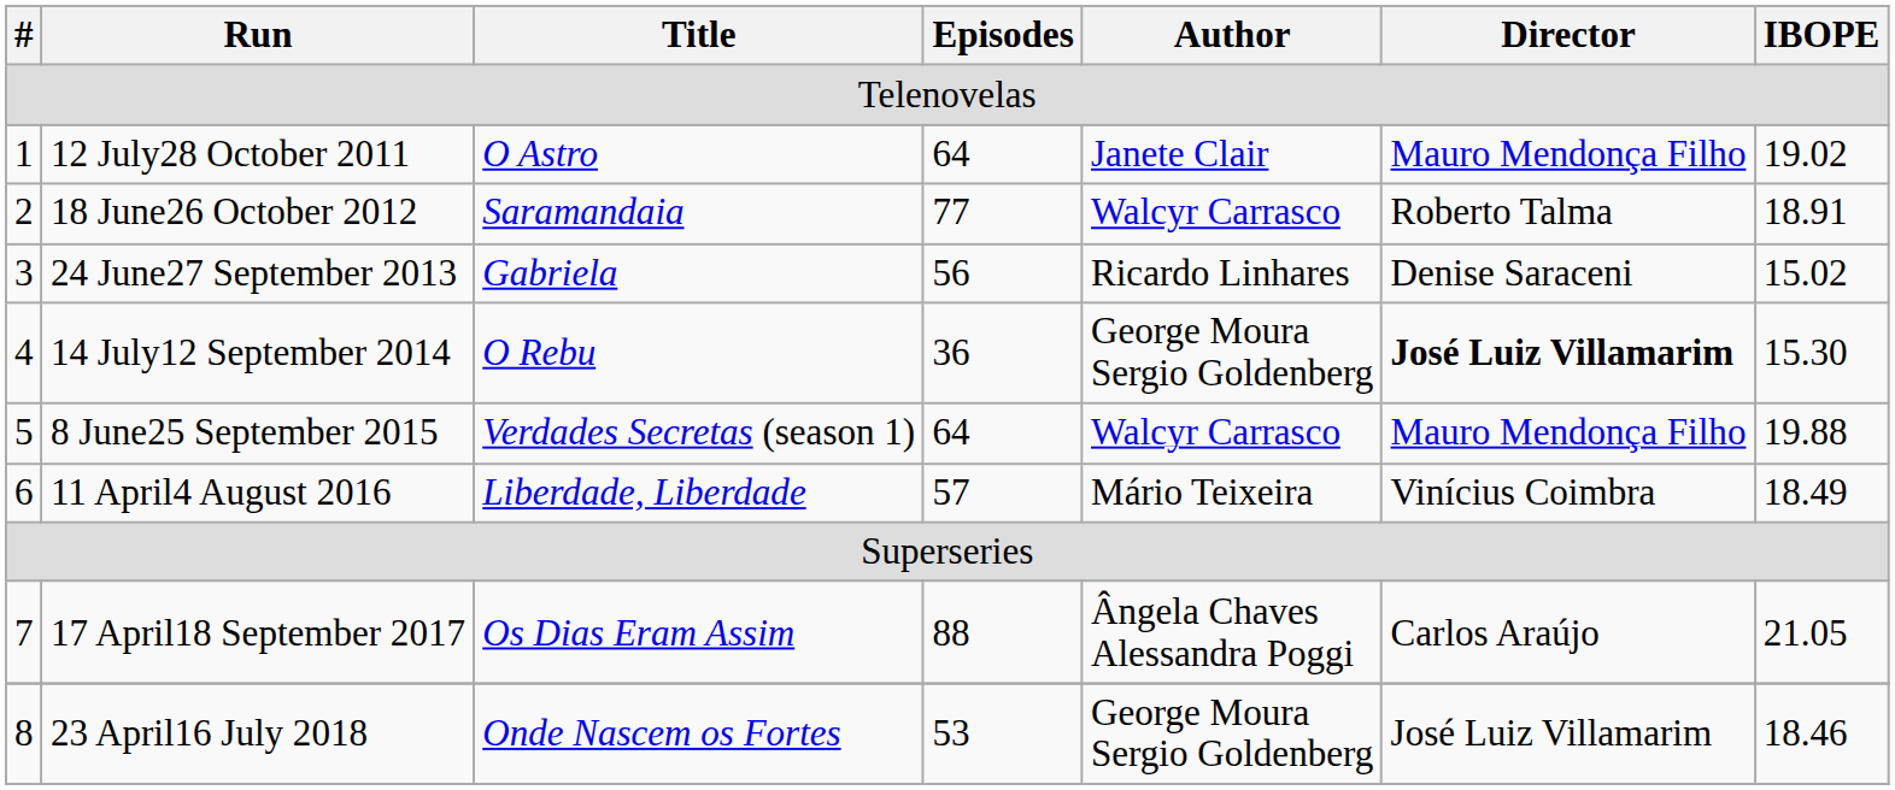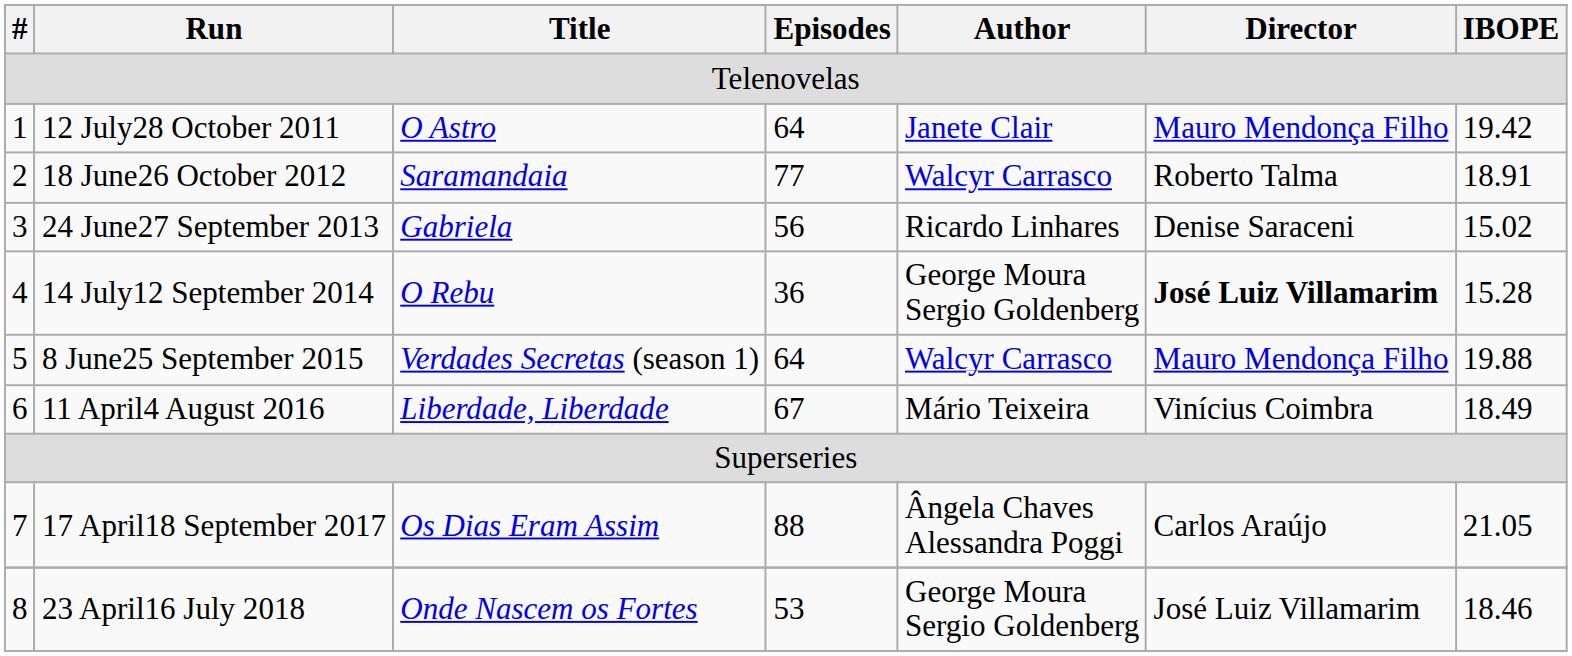 <table class="wikitable">
 <tr>
 <th>#</th>
 <th>Run</th>
 <th>Title</th>
 <th>Episodes</th>
 <th>Author</th>
 <th>Director</th>
 <th>IBOPE</th>
 </tr>
 <tr bgcolor="#DDDDDD">
 <td colspan="7" align="center">Telenovelas</td>
 </tr>
 <tr>
 <td>1</td>
 <td>12 July28 October 2011</td>
 <td><em><a href='#'>O Astro</a></em></td>
 <td>64</td>
 <td><a href='#'>Janete Clair</a></td>
 <td><a href='#'>Mauro Mendonça Filho</a></td>
-<td>19.02</td>
+<td>19.42</td>
 </tr>
 <tr>
 <td>2</td>
 <td>18 June26 October 2012<em></em></td>
 <td><em><a href='#'>Saramandaia</a></em></td>
 <td>77</td>
 <td><a href='#'>Walcyr Carrasco</a></td>
 <td>Roberto Talma</td>
 <td>18.91</td>
 </tr>
 <tr>
 <td>3</td>
 <td>24 June27 September 2013</td>
 <td><em><a href='#'>Gabriela</a></em></td>
 <td>56</td>
 <td>Ricardo Linhares</td>
 <td>Denise Saraceni</td>
 <td>15.02</td>
 </tr>
 <tr>
 <td>4</td>
 <td>14 July12 September 2014</td>
 <td><em><a href='#'>O Rebu</a></em></td>
 <td>36</td>
 <td>George Moura <br>Sergio Goldenberg</td>
 <td><strong>José Luiz Villamarim</strong></td>
-<td>15.30</td>
+<td>15.28</td>
 </tr>
 <tr>
 <td>5</td>
 <td>8 June25 September 2015</td>
 <td><em><a href='#'>Verdades Secretas</a></em> (season 1)</td>
 <td>64</td>
 <td><a href='#'>Walcyr Carrasco</a></td>
 <td><a href='#'>Mauro Mendonça Filho</a></td>
 <td>19.88</td>
 </tr>
 <tr>
 <td>6</td>
 <td>11 April4 August 2016</td>
 <td><em><a href='#'>Liberdade, Liberdade</a></em></td>
-<td>57</td>
+<td>67</td>
 <td>Mário Teixeira</td>
 <td>Vinícius Coimbra</td>
 <td>18.49</td>
 </tr>
 <tr bgcolor="#DDDDDD">
 <td colspan="7" align="center">Superseries</td>
 </tr>
 <tr>
 <td>7</td>
 <td>17 April18 September 2017</td>
 <td><em><a href='#'>Os Dias Eram Assim</a></em></td>
 <td>88</td>
 <td>Ângela Chaves<br>Alessandra Poggi</td>
 <td>Carlos Araújo</td>
 <td>21.05</td>
 </tr>
 <tr>
 </tr>
 <tr>
 <td>8</td>
 <td>23 April16 July 2018</td>
 <td><em><a href='#'>Onde Nascem os Fortes</a></em></td>
 <td>53</td>
 <td>George Moura<br>Sergio Goldenberg</td>
 <td>José Luiz Villamarim</td>
 <td>18.46</td>
 </tr>
 </table>
